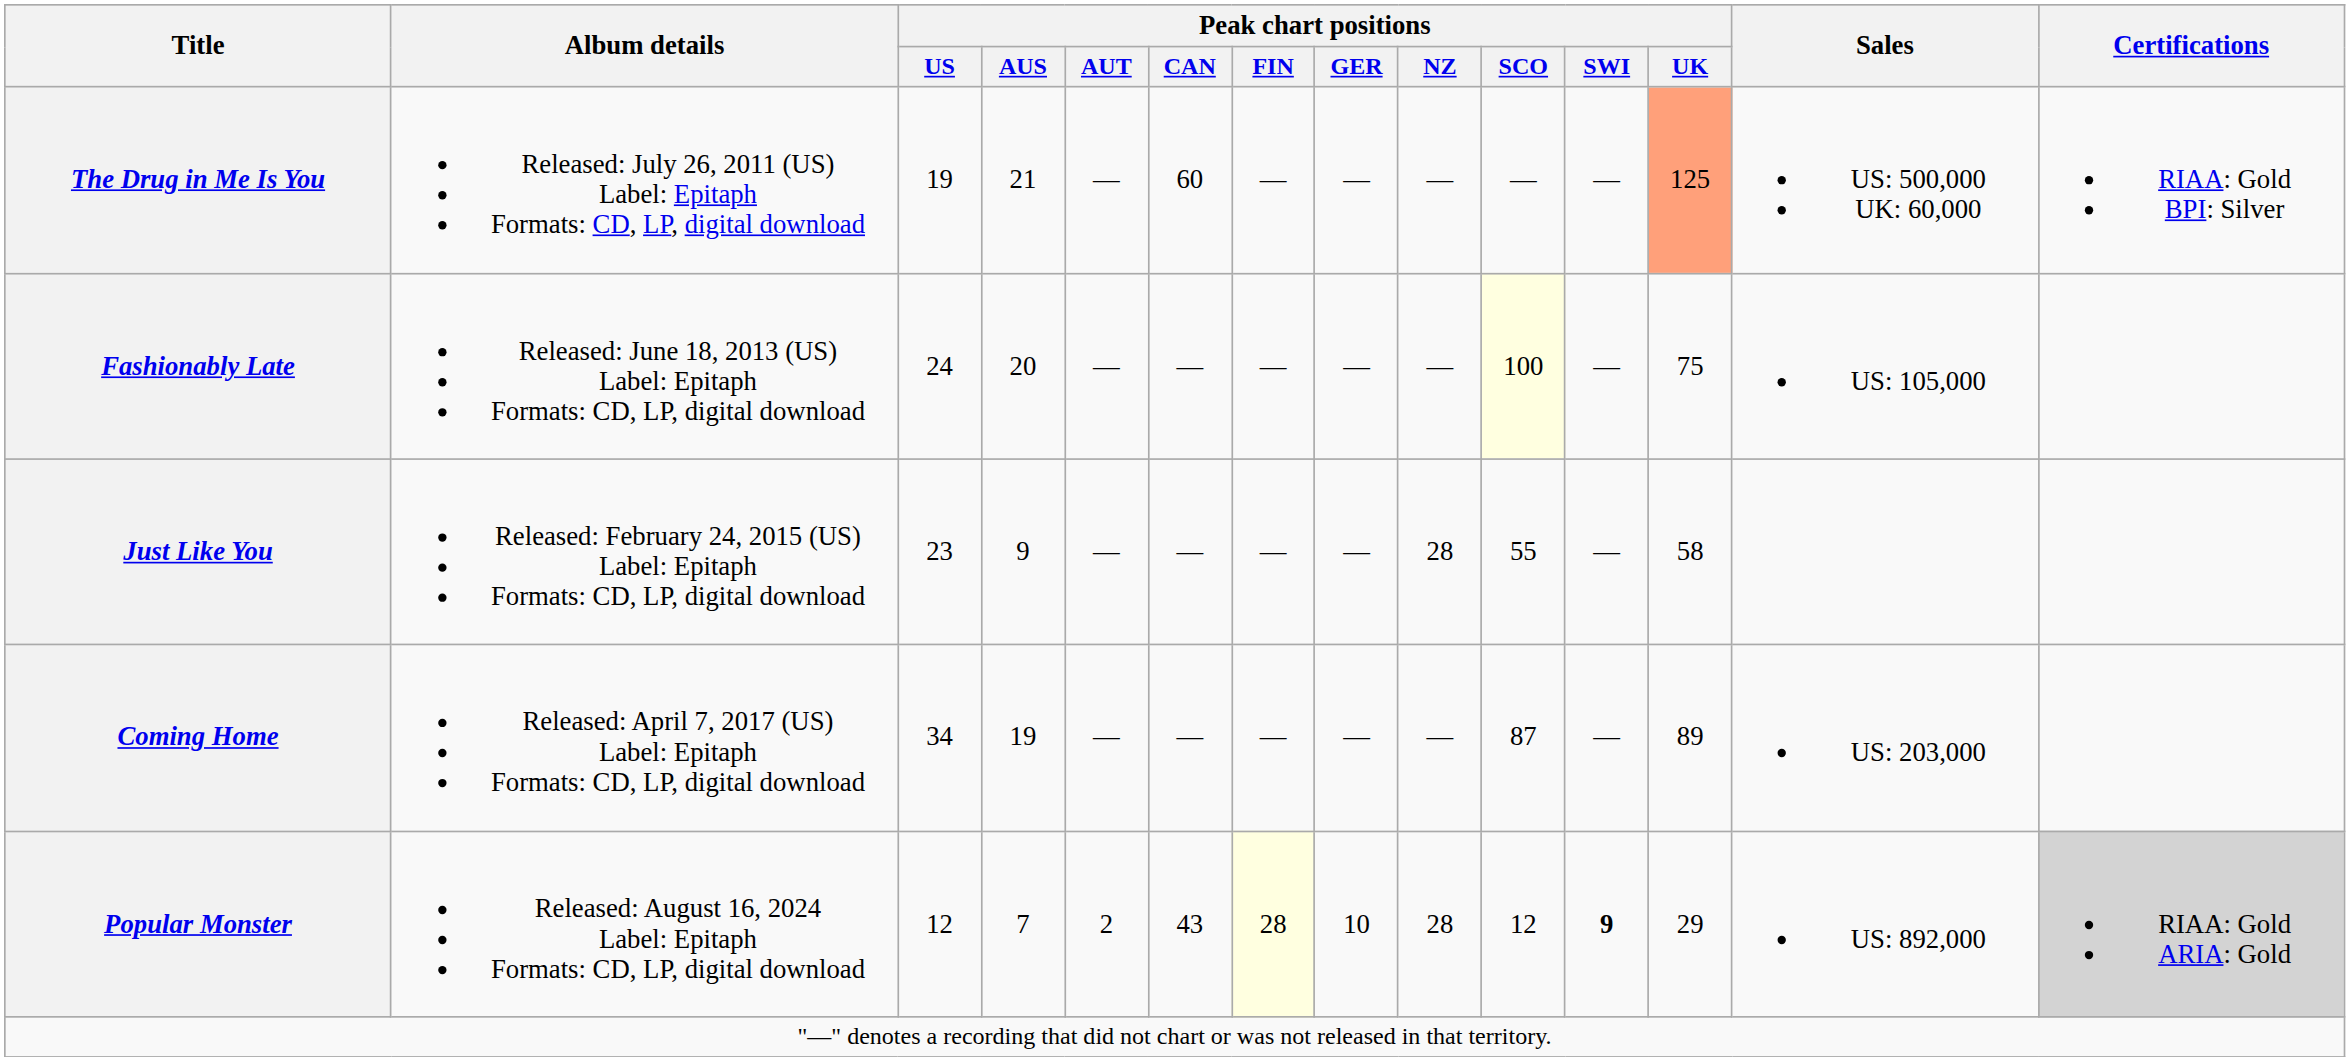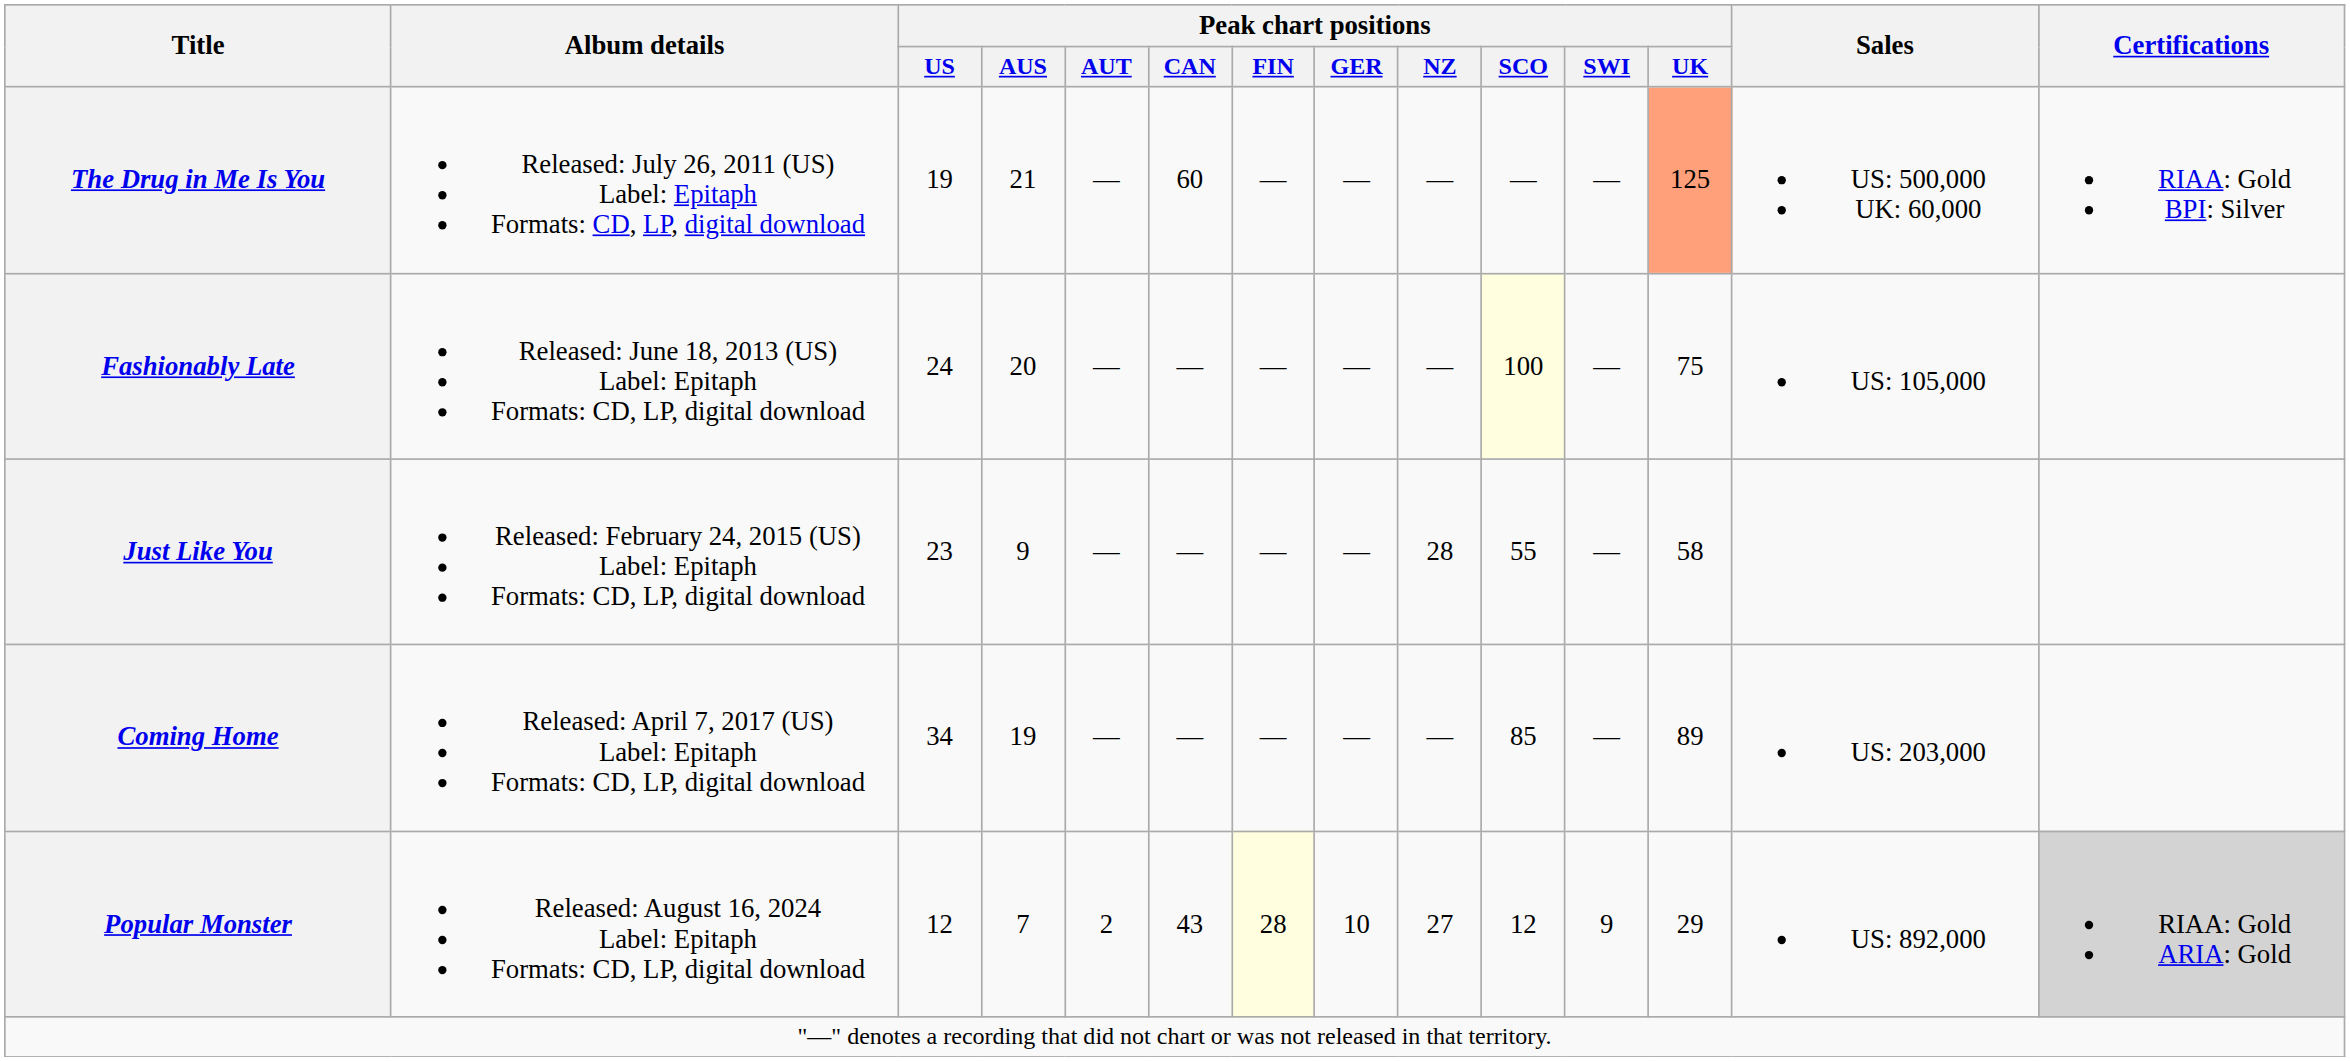 <table class="wikitable plainrowheaders" style="text-align:center;">
 <tr>
 <th scope="col" rowspan="2" style="width:14em;">Title</th>
 <th scope="col" rowspan="2" style="width:18.5em;">Album details</th>
 <th scope="col" colspan="10">Peak chart positions</th>
 <th scope="col" rowspan="2" style="width:11em;">Sales</th>
 <th scope="col" rowspan="2" style="width:11em;"><a href='#'>Certifications</a></th>
 </tr>
 <tr>
 <th scope="col" style="width:3em;font-size:90%;"><a href='#'>US</a><br></th>
 <th scope="col" style="width:3em;font-size:90%;"><a href='#'>AUS</a><br></th>
 <th scope="col" style="width:3em;font-size:90%;"><a href='#'>AUT</a><br></th>
 <th scope="col" style="width:3em;font-size:90%;"><a href='#'>CAN</a><br></th>
 <th scope="col" style="width:3em;font-size:90%;"><a href='#'>FIN</a><br></th>
 <th scope="col" style="width:3em;font-size:90%;"><a href='#'>GER</a><br></th>
 <th scope="col" style="width:3em;font-size:90%;"><a href='#'>NZ</a><br></th>
 <th scope="col" style="width:3em;font-size:90%;"><a href='#'>SCO</a><br></th>
 <th scope="col" style="width:3em;font-size:90%;"><a href='#'>SWI</a><br></th>
 <th scope="col" style="width:3em;font-size:90%;"><a href='#'>UK</a><br></th>
 </tr>
 <tr>
 <th scope="row"><em><a href='#'>The Drug in Me Is You</a></em></th>
 <td><br><ul><li>Released: July 26, 2011 <span>(US)</span></li><li>Label: <a href='#'>Epitaph</a></li><li>Formats: <a href='#'>CD</a>, <a href='#'>LP</a>, <a href='#'>digital download</a></li></ul></td>
 <td>19</td>
 <td>21</td>
 <td>—</td>
 <td>60</td>
 <td>—</td>
 <td>—</td>
 <td>—</td>
 <td>—</td>
 <td>—</td>
 <td style="background: lightsalmon;">125</td>
 <td><br><ul><li>US: 500,000</li><li>UK: 60,000</li></ul></td>
 <td><br><ul><li><a href='#'>RIAA</a>: Gold</li><li><a href='#'>BPI</a>: Silver</li></ul></td>
 </tr>
 <tr>
 <th scope="row"><em><a href='#'>Fashionably Late</a></em></th>
 <td><br><ul><li>Released: June 18, 2013 <span>(US)</span></li><li>Label: Epitaph</li><li>Formats: CD, LP, digital download</li></ul></td>
 <td>24</td>
 <td>20</td>
 <td>—</td>
 <td>—</td>
 <td>—</td>
 <td>—</td>
 <td>—</td>
 <td style="background: lightyellow;">100</td>
 <td>—</td>
 <td>75</td>
 <td><br><ul><li>US: 105,000</li></ul></td>
 <td></td>
 </tr>
 <tr>
 <th scope="row"><em><a href='#'>Just Like You</a></em></th>
 <td><br><ul><li>Released: February 24, 2015 <span>(US)</span></li><li>Label: Epitaph</li><li>Formats: CD, LP, digital download</li></ul></td>
 <td>23</td>
 <td>9</td>
 <td>—</td>
 <td>—</td>
 <td>—</td>
 <td>—</td>
 <td>28</td>
 <td>55</td>
 <td>—</td>
 <td>58</td>
 <td></td>
 <td></td>
 </tr>
 <tr>
 <th scope="row"><em><a href='#'>Coming Home</a></em></th>
 <td><br><ul><li>Released: April 7, 2017 <span>(US)</span></li><li>Label: Epitaph</li><li>Formats: CD, LP, digital download</li></ul></td>
 <td>34</td>
 <td>19</td>
 <td>—</td>
 <td>—</td>
 <td>—</td>
 <td>—</td>
 <td>—</td>
-<td>87</td>
+<td>85</td>
 <td>—</td>
 <td>89</td>
 <td><br><ul><li>US: 203,000</li></ul></td>
 <td></td>
 </tr>
 <tr>
 <th scope="row"><em><a href='#'>Popular Monster</a></em></th>
 <td><br><ul><li>Released: August 16, 2024</li><li>Label: Epitaph</li><li>Formats: CD, LP, digital download</li></ul></td>
 <td>12</td>
 <td>7</td>
 <td>2</td>
 <td>43</td>
 <td style="background: lightyellow;">28</td>
 <td>10</td>
-<td>28</td>
+<td>27</td>
 <td>12</td>
-<td><strong>9</strong></td>
+<td>9</td>
 <td>29</td>
 <td><br><ul><li>US: 892,000</li></ul></td>
 <td style="background: lightgrey;"><br><ul><li>RIAA: Gold</li><li><a href='#'>ARIA</a>: Gold</li></ul></td>
 </tr>
 <tr>
 <td colspan="16" style="font-size:90%">"—" denotes a recording that did not chart or was not released in that territory.</td>
 </tr>
 </table>
